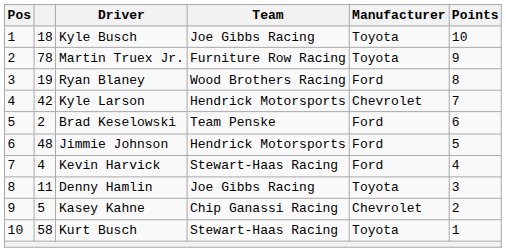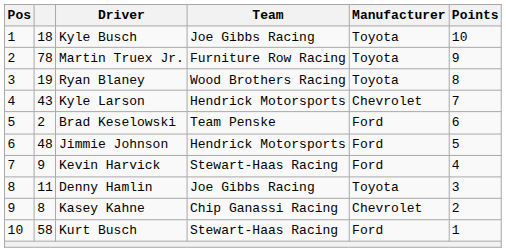 <table class="wikitable" style="font-size:98%">
 <tr>
 <th>Pos</th>
 <th></th>
 <th>Driver</th>
 <th>Team</th>
 <th>Manufacturer</th>
 <th>Points</th>
 </tr>
 <tr>
 <td>1</td>
 <td>18</td>
 <td>Kyle Busch</td>
 <td>Joe Gibbs Racing</td>
 <td>Toyota</td>
 <td>10</td>
 </tr>
 <tr>
 <td>2</td>
 <td>78</td>
 <td>Martin Truex Jr.</td>
 <td>Furniture Row Racing</td>
 <td>Toyota</td>
 <td>9</td>
 </tr>
 <tr>
 <td>3</td>
 <td>19</td>
 <td>Ryan Blaney</td>
 <td>Wood Brothers Racing</td>
-<td>Ford</td>
+<td>Toyota</td>
 <td>8</td>
 </tr>
 <tr>
 <td>4</td>
-<td>42</td>
+<td>43</td>
 <td>Kyle Larson</td>
 <td>Hendrick Motorsports</td>
 <td>Chevrolet</td>
 <td>7</td>
 </tr>
 <tr>
 <td>5</td>
 <td>2</td>
 <td>Brad Keselowski</td>
 <td>Team Penske</td>
 <td>Ford</td>
 <td>6</td>
 </tr>
 <tr>
 <td>6</td>
 <td>48</td>
 <td>Jimmie Johnson</td>
 <td>Hendrick Motorsports</td>
 <td>Ford</td>
 <td>5</td>
 </tr>
 <tr>
 <td>7</td>
-<td>4</td>
+<td>9</td>
 <td>Kevin Harvick</td>
 <td>Stewart-Haas Racing</td>
 <td>Ford</td>
 <td>4</td>
 </tr>
 <tr>
 <td>8</td>
 <td>11</td>
 <td>Denny Hamlin</td>
 <td>Joe Gibbs Racing</td>
 <td>Toyota</td>
 <td>3</td>
 </tr>
 <tr>
 <td>9</td>
-<td>5</td>
+<td>8</td>
 <td>Kasey Kahne</td>
 <td>Chip Ganassi Racing</td>
 <td>Chevrolet</td>
 <td>2</td>
 </tr>
 <tr>
 <td>10</td>
 <td>58</td>
 <td>Kurt Busch</td>
 <td>Stewart-Haas Racing</td>
-<td>Toyota</td>
+<td>Ford</td>
 <td>1</td>
 </tr>
 <tr>
 <th colspan="6"></th>
 </tr>
 </table>
